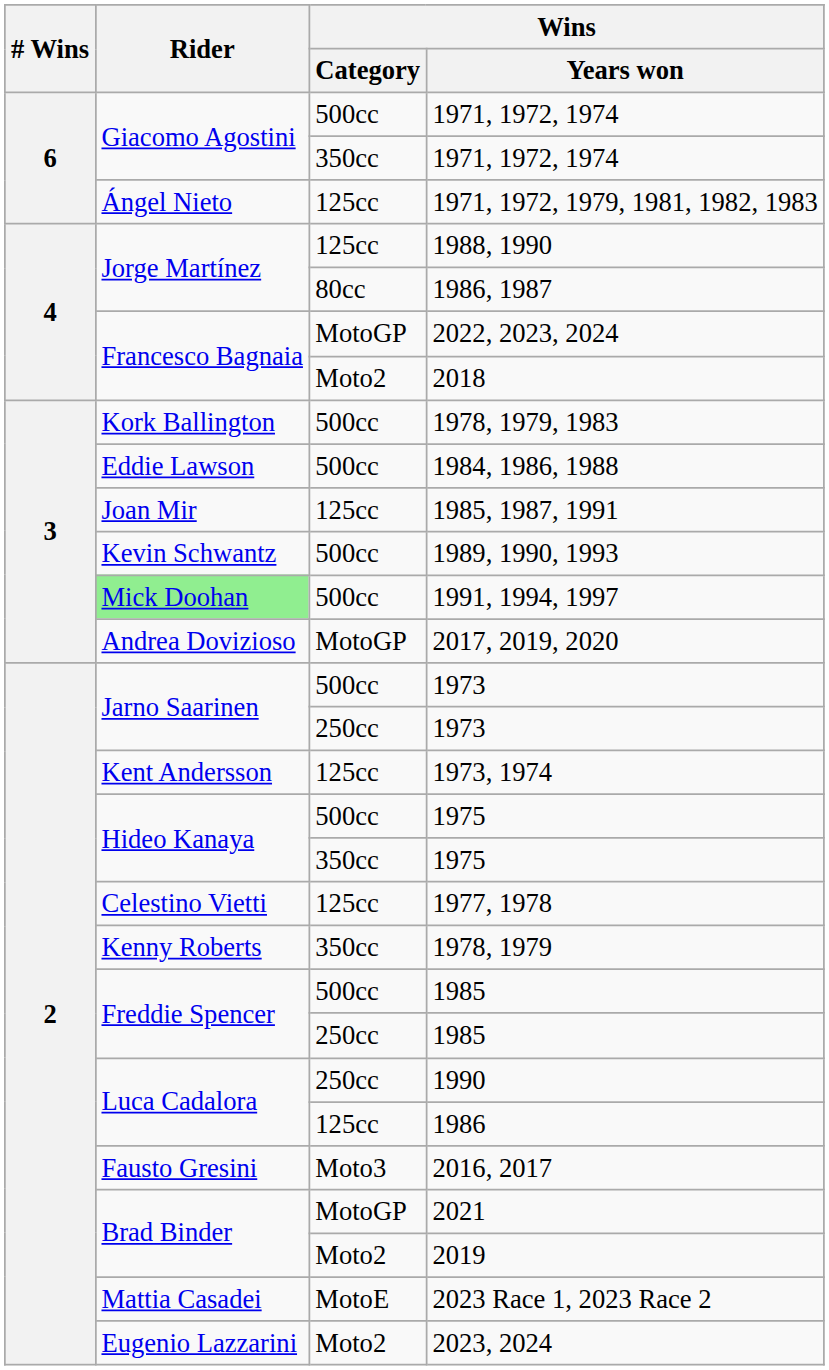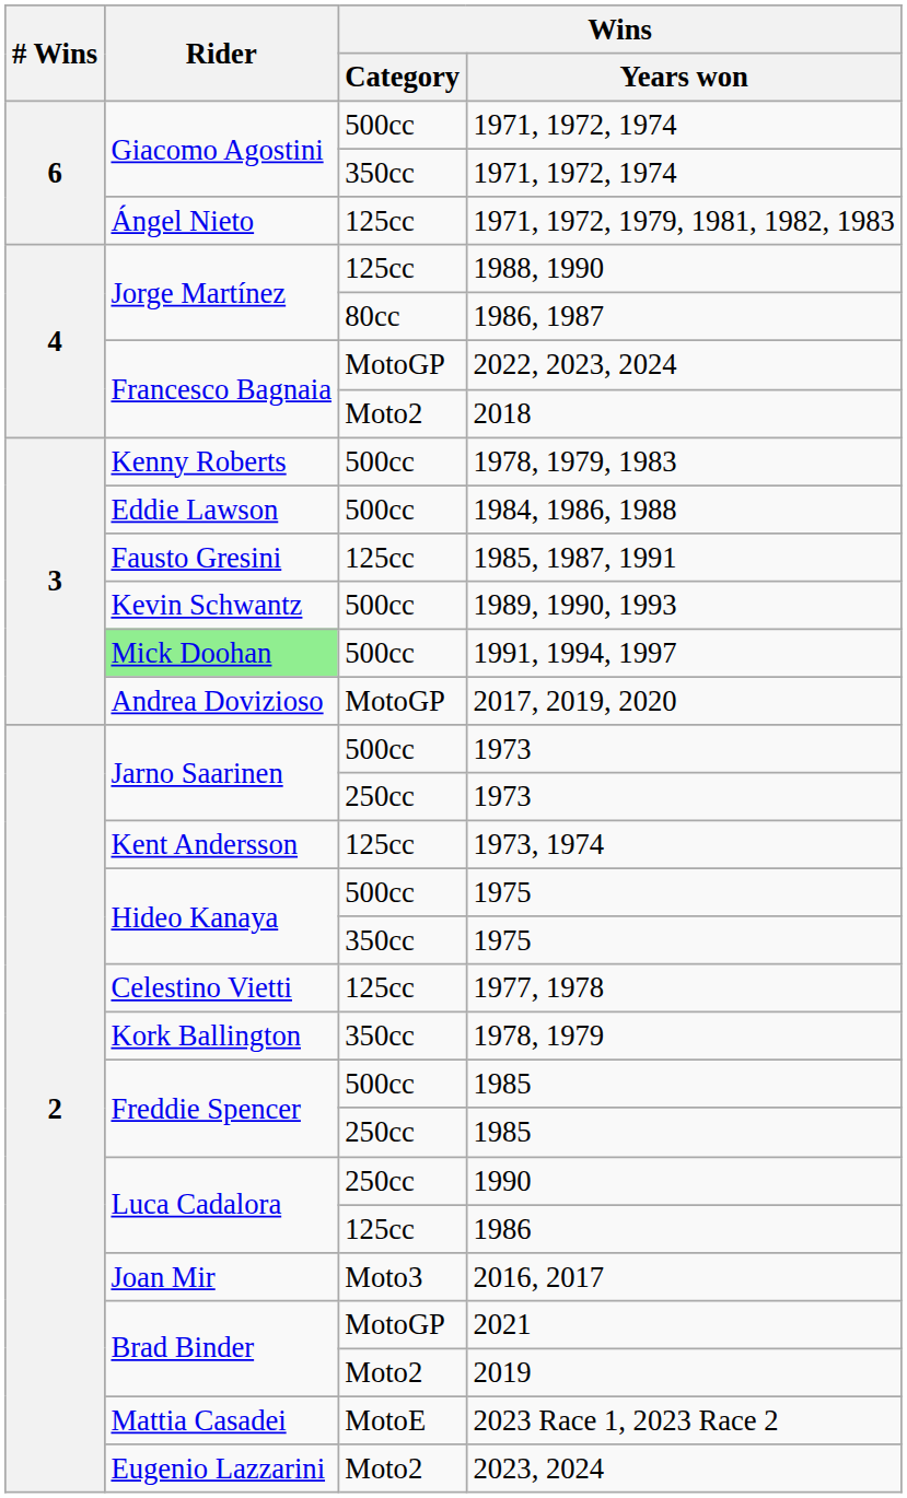 <table class="wikitable" style="font-size: 95%;">
 <tr>
 <th rowspan=2># Wins</th>
 <th rowspan=2>Rider</th>
 <th colspan=2>Wins</th>
 </tr>
 <tr>
 <th>Category</th>
 <th>Years won</th>
 </tr>
 <tr>
 <th rowspan=3>6</th>
 <td rowspan=2> <a href='#'>Giacomo Agostini</a></td>
 <td>500cc</td>
 <td>1971, 1972, 1974</td>
 </tr>
 <tr>
 <td>350cc</td>
 <td>1971, 1972, 1974</td>
 </tr>
 <tr>
 <td> <a href='#'>Ángel Nieto</a></td>
 <td>125cc</td>
 <td>1971, 1972, 1979, 1981, 1982, 1983</td>
 </tr>
 <tr>
 <th rowspan=4>4</th>
 <td rowspan=2> <a href='#'>Jorge Martínez</a></td>
 <td>125cc</td>
 <td>1988, 1990</td>
 </tr>
 <tr>
 <td>80cc</td>
 <td>1986, 1987</td>
 </tr>
 <tr>
 <td rowspan=2> <a href='#'>Francesco Bagnaia</a></td>
 <td>MotoGP</td>
 <td>2022, 2023, 2024</td>
 </tr>
 <tr>
 <td>Moto2</td>
 <td>2018</td>
 </tr>
 <tr>
 <th rowspan=6>3</th>
-<td> <a href='#'>Kork Ballington</a></td>
+<td> <a href='#'>Kenny Roberts</a></td>
 <td>500cc</td>
 <td>1978, 1979, 1983</td>
 </tr>
 <tr>
 <td> <a href='#'>Eddie Lawson</a></td>
 <td>500cc</td>
 <td>1984, 1986, 1988</td>
 </tr>
 <tr>
-<td> <a href='#'>Joan Mir</a></td>
+<td> <a href='#'>Fausto Gresini</a></td>
 <td>125cc</td>
 <td>1985, 1987, 1991</td>
 </tr>
 <tr>
 <td> <a href='#'>Kevin Schwantz</a></td>
 <td>500cc</td>
 <td>1989, 1990, 1993</td>
 </tr>
 <tr>
 <td style="background: lightgreen;"> <a href='#'>Mick Doohan</a></td>
 <td>500cc</td>
 <td>1991, 1994, 1997</td>
 </tr>
 <tr>
 <td> <a href='#'>Andrea Dovizioso</a></td>
 <td>MotoGP</td>
 <td>2017, 2019, 2020</td>
 </tr>
 <tr>
 <th rowspan=16>2</th>
 <td rowspan=2> <a href='#'>Jarno Saarinen</a></td>
 <td>500cc</td>
 <td>1973</td>
 </tr>
 <tr>
 <td>250cc</td>
 <td>1973</td>
 </tr>
 <tr>
 <td> <a href='#'>Kent Andersson</a></td>
 <td>125cc</td>
 <td>1973, 1974</td>
 </tr>
 <tr>
 <td rowspan=2> <a href='#'>Hideo Kanaya</a></td>
 <td>500cc</td>
 <td>1975</td>
 </tr>
 <tr>
 <td>350cc</td>
 <td>1975</td>
 </tr>
 <tr>
 <td> <a href='#'>Celestino Vietti</a></td>
 <td>125cc</td>
 <td>1977, 1978</td>
 </tr>
 <tr>
-<td> <a href='#'>Kenny Roberts</a></td>
+<td> <a href='#'>Kork Ballington</a></td>
 <td>350cc</td>
 <td>1978, 1979</td>
 </tr>
 <tr>
 <td rowspan=2> <a href='#'>Freddie Spencer</a></td>
 <td>500cc</td>
 <td>1985</td>
 </tr>
 <tr>
 <td>250cc</td>
 <td>1985</td>
 </tr>
 <tr>
 <td rowspan=2> <a href='#'>Luca Cadalora</a></td>
 <td>250cc</td>
 <td>1990</td>
 </tr>
 <tr>
 <td>125cc</td>
 <td>1986</td>
 </tr>
 <tr>
-<td> <a href='#'>Fausto Gresini</a></td>
+<td> <a href='#'>Joan Mir</a></td>
 <td>Moto3</td>
 <td>2016, 2017</td>
 </tr>
 <tr>
 <td rowspan=2> <a href='#'>Brad Binder</a></td>
 <td>MotoGP</td>
 <td>2021</td>
 </tr>
 <tr>
 <td>Moto2</td>
 <td>2019</td>
 </tr>
 <tr>
 <td> <a href='#'>Mattia Casadei</a></td>
 <td>MotoE</td>
 <td>2023 Race 1, 2023 Race 2</td>
 </tr>
 <tr>
 <td> <a href='#'>Eugenio Lazzarini</a></td>
 <td>Moto2</td>
 <td>2023, 2024</td>
 </tr>
 </table>
